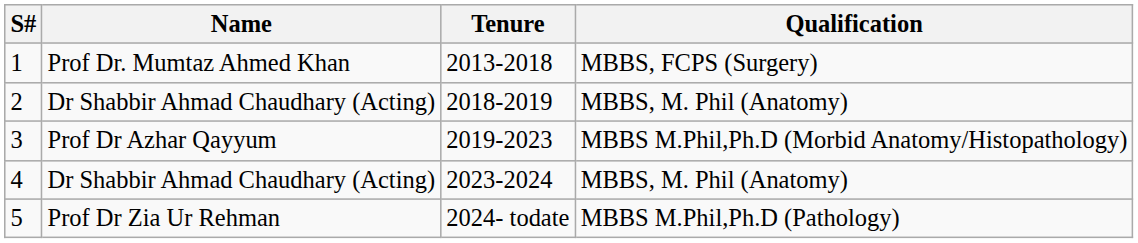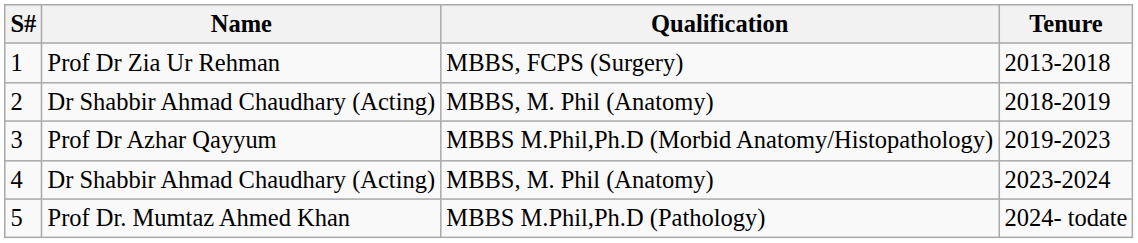 <table class="wikitable">
 <tr>
 <th>S#</th>
 <th>Name</th>
+<th>Qualification</th>
 <th>Tenure</th>
-<th>Qualification</th>
 </tr>
 <tr>
 <td>1</td>
-<td>Prof Dr. Mumtaz Ahmed Khan</td>
+<td>Prof Dr Zia Ur Rehman</td>
+<td>MBBS, FCPS (Surgery)</td>
 <td>2013-2018</td>
-<td>MBBS, FCPS (Surgery)</td>
 </tr>
 <tr>
 <td>2</td>
 <td>Dr Shabbir Ahmad Chaudhary  (Acting)</td>
+<td>MBBS, M. Phil (Anatomy)</td>
 <td>2018-2019</td>
-<td>MBBS, M. Phil (Anatomy)</td>
 </tr>
 <tr>
 <td>3</td>
 <td>Prof Dr Azhar Qayyum</td>
+<td>MBBS M.Phil,Ph.D (Morbid Anatomy/Histopathology)</td>
 <td>2019-2023</td>
-<td>MBBS M.Phil,Ph.D (Morbid Anatomy/Histopathology)</td>
 </tr>
 <tr>
 <td>4</td>
 <td>Dr Shabbir Ahmad Chaudhary  (Acting)</td>
+<td>MBBS, M. Phil (Anatomy)</td>
 <td>2023-2024</td>
-<td>MBBS, M. Phil (Anatomy)</td>
 </tr>
 <tr>
 <td>5</td>
-<td>Prof Dr Zia Ur Rehman</td>
+<td>Prof Dr. Mumtaz Ahmed Khan</td>
+<td>MBBS M.Phil,Ph.D (Pathology)</td>
 <td>2024- todate</td>
-<td>MBBS M.Phil,Ph.D (Pathology)</td>
 </tr>
 </table>
